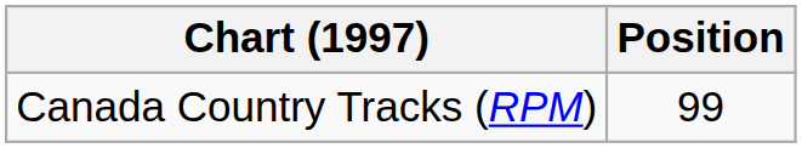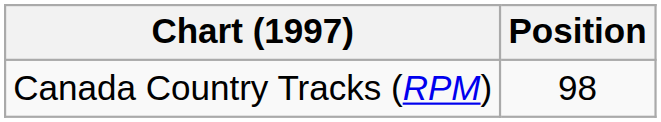 <table class="wikitable sortable">
 <tr>
 <th scope="col">Chart (1997)</th>
 <th scope="col">Position</th>
 </tr>
 <tr>
 <td>Canada Country Tracks (<em><a href='#'>RPM</a></em>)</td>
-<td align="center">99</td>
+<td align="center">98</td>
 </tr>
 </table>
